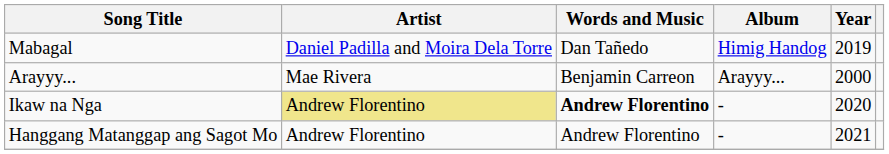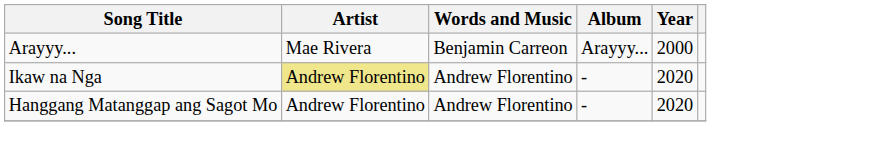 <table class="wikitable">
 <tr>
 <th>Song Title</th>
 <th>Artist</th>
 <th>Words and Music</th>
 <th>Album</th>
 <th>Year</th>
 <th></th>
-</tr>
-<tr>
-<td>Mabagal</td>
-<td><a href='#'>Daniel Padilla</a> and <a href='#'>Moira Dela Torre</a></td>
-<td>Dan Tañedo</td>
-<td><a href='#'>Himig Handog</a></td>
-<td>2019</td>
-<td style="text-align: center;"></td>
 </tr>
 <tr>
 <td>Arayyy...</td>
 <td>Mae Rivera</td>
 <td>Benjamin Carreon</td>
 <td>Arayyy...</td>
 <td>2000</td>
 <td></td>
 </tr>
 <tr>
 <td>Ikaw na Nga</td>
 <td style="background: khaki;">Andrew Florentino</td>
-<td><strong>Andrew Florentino</strong></td>
+<td>Andrew Florentino</td>
 <td>-</td>
 <td>2020</td>
 <td></td>
 </tr>
 <tr>
 <td>Hanggang Matanggap ang Sagot Mo</td>
 <td>Andrew Florentino</td>
 <td>Andrew Florentino</td>
 <td>-</td>
-<td>2021</td>
+<td>2020</td>
 <td></td>
 </tr>
 <tr>
 </tr>
 </table>
